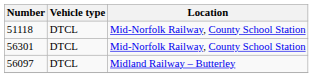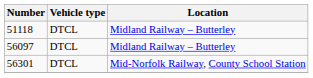 <table class="wikitable">
 <tr>
 <th>Number</th>
 <th>Vehicle type</th>
 <th>Location</th>
 </tr>
 <tr>
 <td>51118</td>
 <td>DTCL</td>
-<td><a href='#'>Mid-Norfolk Railway</a>, <a href='#'>County School Station</a></td>
+<td><a href='#'>Midland Railway – Butterley</a></td>
+</tr>
+<tr>
+<td>56097</td>
+<td>DTCL</td>
+<td><a href='#'>Midland Railway – Butterley</a></td>
 </tr>
 <tr>
 <td>56301</td>
 <td>DTCL</td>
 <td><a href='#'>Mid-Norfolk Railway</a>, <a href='#'>County School Station</a></td>
 </tr>
 <tr>
-<td>56097</td>
-<td>DTCL</td>
-<td><a href='#'>Midland Railway – Butterley</a></td>
-</tr>
-<tr>
 </tr>
 </table>
